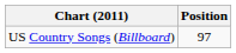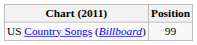 <table class="wikitable sortable">
 <tr>
 <th scope="col">Chart (2011)</th>
 <th scope="col">Position</th>
 </tr>
 <tr>
 <td>US <a href='#'>Country Songs</a> (<em><a href='#'>Billboard</a></em>)</td>
-<td align="center">97</td>
+<td align="center">99</td>
 </tr>
 </table>
